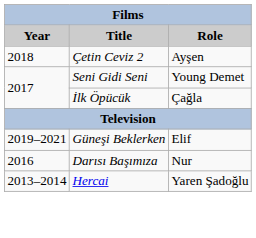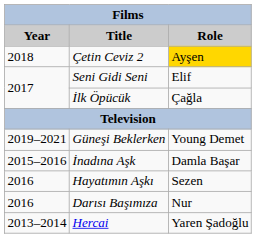 <table class="wikitable">
 <tr>
 <th colspan="3" style="background:LightSteelBlue">Films</th>
 </tr>
 <tr>
 <th style="background:#CCCCCC">Year</th>
 <th style="background:#CCCCCC">Title</th>
 <th style="background:#CCCCCC">Role</th>
 </tr>
 <tr>
 <td>2018</td>
 <td><em>Çetin Ceviz 2 </em></td>
-<td>Ayşen</td>
+<td style="background: gold;">Ayşen</td>
 </tr>
 <tr>
 <td Rowspan="2">2017</td>
 <td><em>Seni Gidi Seni</em></td>
-<td>Young Demet</td>
+<td>Elif</td>
 </tr>
 <tr>
 <td><em>İlk Öpücük</em></td>
 <td>Çağla</td>
 </tr>
 <tr>
 <th colspan="3" style="background:LightSteelBlue">Television</th>
 </tr>
 <tr>
 <td>2019–2021</td>
 <td><em>Güneşi Beklerken</em></td>
-<td>Elif</td>
+<td>Young Demet</td>
+</tr>
+<tr>
+<td>2015–2016</td>
+<td><em>İnadına Aşk</em></td>
+<td>Damla Başar</td>
+</tr>
+<tr>
+<td>2016</td>
+<td><em>Hayatımın Aşkı</em></td>
+<td>Sezen</td>
 </tr>
 <tr>
 <td>2016</td>
 <td><em>Darısı Başımıza</em></td>
 <td>Nur</td>
 </tr>
 <tr>
 <td>2013–2014</td>
 <td><em><a href='#'>Hercai</a></em></td>
 <td>Yaren Şadoğlu</td>
 </tr>
 </table>
